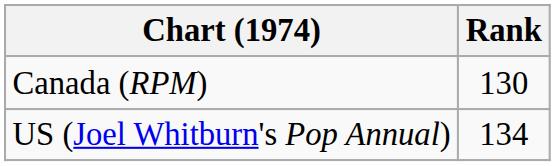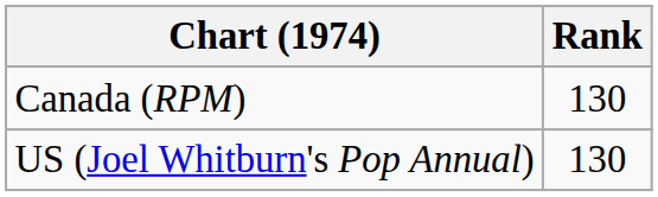 <table class="wikitable">
 <tr>
 <th>Chart (1974)</th>
 <th style="text-align:center;">Rank</th>
 </tr>
 <tr>
 <td>Canada (<em>RPM</em>)</td>
 <td style="text-align:center;">130</td>
 </tr>
 <tr>
 <td>US (<a href='#'>Joel Whitburn</a>'s <em>Pop Annual</em>)</td>
-<td style="text-align:center;">134</td>
+<td style="text-align:center;">130</td>
 </tr>
 </table>
